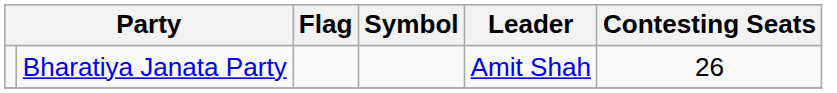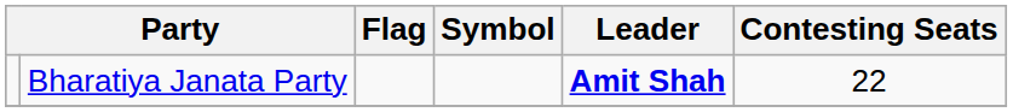 <table class="wikitable" style="text-align:center">
 <tr>
 <th colspan="2">Party</th>
 <th>Flag</th>
 <th>Symbol</th>
 <th>Leader</th>
 <th>Contesting Seats</th>
 </tr>
 <tr>
 <td></td>
 <td><a href='#'>Bharatiya Janata Party</a></td>
 <td></td>
 <td></td>
-<td><a href='#'>Amit Shah</a></td>
-<td>26</td>
+<td><strong><a href='#'>Amit Shah</a></strong></td>
+<td>22</td>
 </tr>
 <tr>
 </tr>
 </table>
